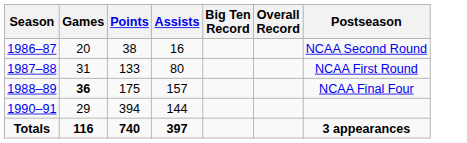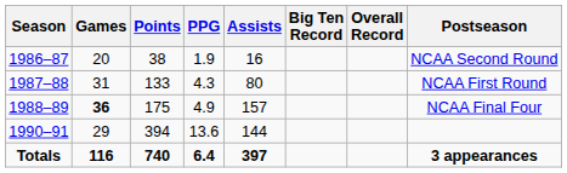 <table class="wikitable sortable" style="font-size:95%;">
 <tr>
 <th>Season</th>
 <th>Games</th>
 <th><a href='#'>Points</a></th>
+<th><a href='#'>PPG</a></th>
 <th><a href='#'>Assists</a></th>
 <th>Big Ten <br>Record</th>
 <th>Overall <br>Record</th>
 <th class=unsortable>Postseason</th>
 </tr>
 <tr align="center">
 <td><a href='#'>1986–87</a></td>
 <td>20</td>
 <td>38</td>
+<td>1.9</td>
 <td>16</td>
 <td></td>
 <td></td>
 <td><a href='#'>NCAA Second Round</a></td>
 </tr>
 <tr align="center">
 <td><a href='#'>1987–88</a></td>
 <td>31</td>
 <td>133</td>
+<td>4.3</td>
 <td>80</td>
 <td></td>
 <td></td>
 <td><a href='#'>NCAA First Round</a></td>
 </tr>
 <tr align="center">
 <td><a href='#'>1988–89</a></td>
 <td><strong>36</strong></td>
 <td>175</td>
+<td>4.9</td>
 <td>157</td>
 <td></td>
 <td></td>
 <td><a href='#'>NCAA Final Four</a></td>
 </tr>
 <tr align="center">
 <td><a href='#'>1990–91</a></td>
 <td>29</td>
 <td>394</td>
+<td>13.6</td>
 <td>144</td>
 <td></td>
 <td></td>
 <td></td>
 </tr>
 <tr align="center">
 <td><strong>Totals</strong></td>
 <td><strong>116</strong></td>
 <td><strong>740</strong></td>
+<td><strong>6.4</strong></td>
 <td><strong>397</strong></td>
 <td><strong></strong></td>
 <td><strong></strong></td>
 <td><strong>3 appearances</strong></td>
 </tr>
 </table>
